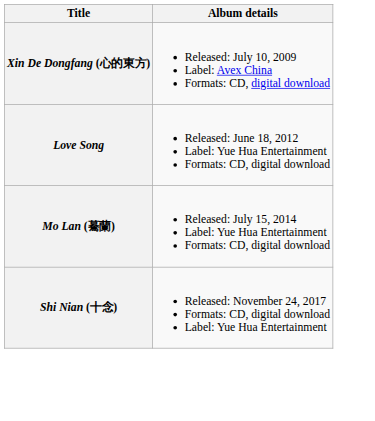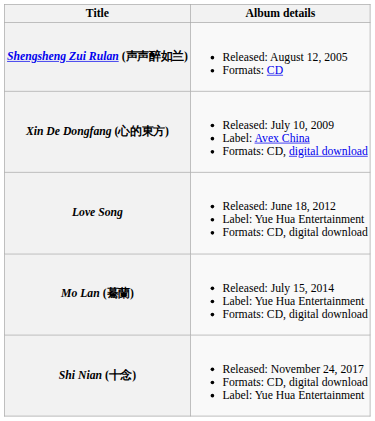 <table class="wikitable plainrowheaders">
 <tr>
 <th>Title</th>
 <th>Album details</th>
+</tr>
+<tr>
+<th scope="row"><em><a href='#'>Shengsheng Zui Rulan</a></em> (声声醉如兰)</th>
+<td><br><ul><li>Released: August 12, 2005</li><li>Formats: <a href='#'>CD</a></li></ul></td>
 </tr>
 <tr>
 <th scope="row"><em>Xin De Dongfang</em> (心的東方)</th>
 <td><br><ul><li>Released: July 10, 2009</li><li>Label: <a href='#'>Avex China</a></li><li>Formats: CD, <a href='#'>digital download</a></li></ul></td>
 </tr>
 <tr>
 <th scope="row"><em>Love Song</em></th>
 <td><br><ul><li>Released: June 18, 2012</li><li>Label: Yue Hua Entertainment</li><li>Formats: CD, digital download</li></ul></td>
 </tr>
 <tr>
 <th scope="row"><em>Mo Lan</em> (驀蘭)</th>
 <td><br><ul><li>Released: July 15, 2014</li><li>Label: Yue Hua Entertainment</li><li>Formats: CD, digital download</li></ul></td>
 </tr>
 <tr>
 <th scope="row"><em>Shi Nian</em> (十念)</th>
 <td><br><ul><li>Released: November 24, 2017</li><li>Formats: CD, digital download</li><li>Label: Yue Hua Entertainment</li></ul></td>
 </tr>
 </table>
